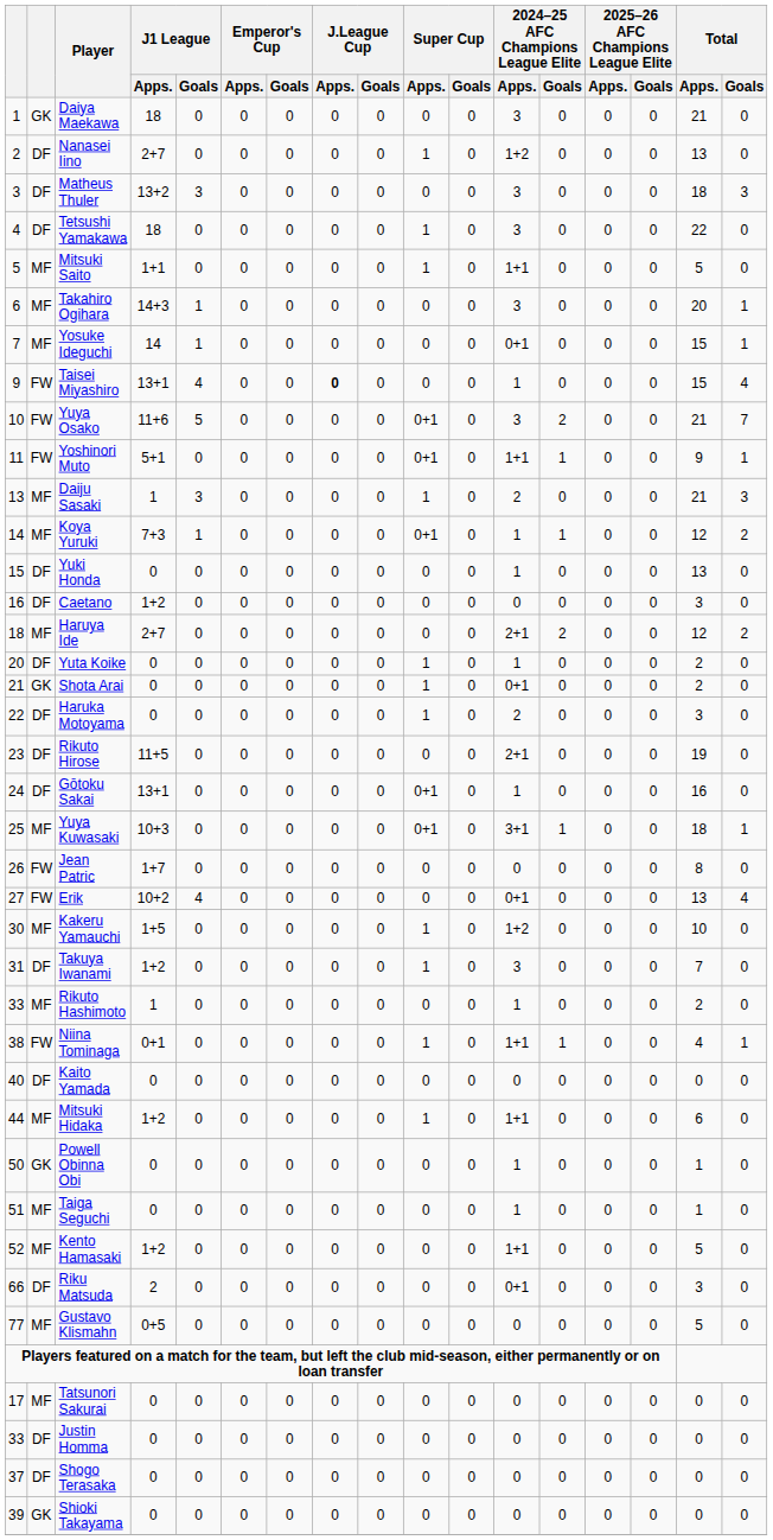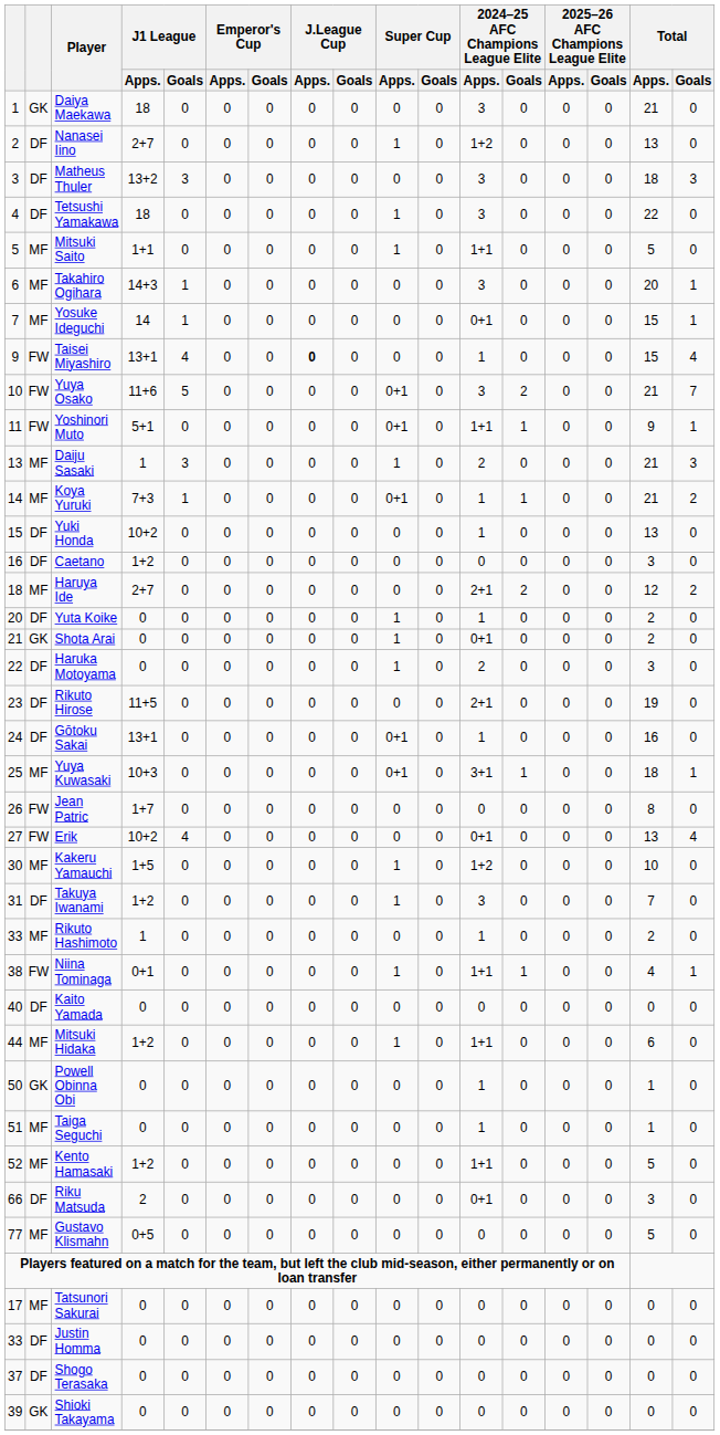 <table class="wikitable" style="text-align:center; font-size:100%; width:90%;">
 <tr>
 <th rowspan=2></th>
 <th rowspan=2></th>
 <th rowspan=2 width="200">Player</th>
 <th colspan=2 width="105">J1 League</th>
 <th colspan=2 width="105">Emperor's Cup</th>
 <th colspan=2 width="105">J.League Cup</th>
 <th colspan=2 width="105">Super Cup</th>
 <th colspan=2 width="105">2024–25 AFC Champions League Elite</th>
 <th colspan=2 width="105">2025–26 AFC Champions League Elite</th>
 <th colspan=2 width="130">Total</th>
 </tr>
 <tr>
 <th>Apps.</th>
 <th> Goals</th>
 <th>Apps.</th>
 <th> Goals</th>
 <th>Apps.</th>
 <th> Goals</th>
 <th>Apps.</th>
 <th> Goals</th>
 <th>Apps.</th>
 <th> Goals</th>
 <th>Apps.</th>
 <th> Goals</th>
 <th>Apps.</th>
 <th> Goals</th>
 </tr>
 <tr>
 <td>1</td>
 <td>GK</td>
 <td style="text-align:left"> <a href='#'>Daiya Maekawa</a></td>
 <td>18</td>
 <td>0</td>
 <td>0</td>
 <td>0</td>
 <td>0</td>
 <td>0</td>
 <td>0</td>
 <td>0</td>
 <td>3</td>
 <td>0</td>
 <td>0</td>
 <td>0</td>
 <td>21</td>
 <td>0</td>
 </tr>
 <tr>
 <td>2</td>
 <td>DF</td>
 <td style="text-align:left"> <a href='#'>Nanasei Iino</a></td>
 <td>2+7</td>
 <td>0</td>
 <td>0</td>
 <td>0</td>
 <td>0</td>
 <td>0</td>
 <td>1</td>
 <td>0</td>
 <td>1+2</td>
 <td>0</td>
 <td>0</td>
 <td>0</td>
 <td>13</td>
 <td>0</td>
 </tr>
 <tr>
 <td>3</td>
 <td>DF</td>
 <td style="text-align:left"> <a href='#'>Matheus Thuler</a></td>
 <td>13+2</td>
 <td>3</td>
 <td>0</td>
 <td>0</td>
 <td>0</td>
 <td>0</td>
 <td>0</td>
 <td>0</td>
 <td>3</td>
 <td>0</td>
 <td>0</td>
 <td>0</td>
 <td>18</td>
 <td>3</td>
 </tr>
 <tr>
 <td>4</td>
 <td>DF</td>
 <td style="text-align:left"> <a href='#'>Tetsushi Yamakawa</a></td>
 <td>18</td>
 <td>0</td>
 <td>0</td>
 <td>0</td>
 <td>0</td>
 <td>0</td>
 <td>1</td>
 <td>0</td>
 <td>3</td>
 <td>0</td>
 <td>0</td>
 <td>0</td>
 <td>22</td>
 <td>0</td>
 </tr>
 <tr>
 <td>5</td>
 <td>MF</td>
 <td style="text-align:left"> <a href='#'>Mitsuki Saito</a></td>
 <td>1+1</td>
 <td>0</td>
 <td>0</td>
 <td>0</td>
 <td>0</td>
 <td>0</td>
 <td>1</td>
 <td>0</td>
 <td>1+1</td>
 <td>0</td>
 <td>0</td>
 <td>0</td>
 <td>5</td>
 <td>0</td>
 </tr>
 <tr>
 <td>6</td>
 <td>MF</td>
 <td style="text-align:left"> <a href='#'>Takahiro Ogihara</a></td>
 <td>14+3</td>
 <td>1</td>
 <td>0</td>
 <td>0</td>
 <td>0</td>
 <td>0</td>
 <td>0</td>
 <td>0</td>
 <td>3</td>
 <td>0</td>
 <td>0</td>
 <td>0</td>
 <td>20</td>
 <td>1</td>
 </tr>
 <tr>
 <td>7</td>
 <td>MF</td>
 <td style="text-align:left"> <a href='#'>Yosuke Ideguchi</a></td>
 <td>14</td>
 <td>1</td>
 <td>0</td>
 <td>0</td>
 <td>0</td>
 <td>0</td>
 <td>0</td>
 <td>0</td>
 <td>0+1</td>
 <td>0</td>
 <td>0</td>
 <td>0</td>
 <td>15</td>
 <td>1</td>
 </tr>
 <tr>
 <td>9</td>
 <td>FW</td>
 <td style="text-align:left"> <a href='#'>Taisei Miyashiro</a></td>
 <td>13+1</td>
 <td>4</td>
 <td>0</td>
 <td>0</td>
 <td><strong>0</strong></td>
 <td>0</td>
 <td>0</td>
 <td>0</td>
 <td>1</td>
 <td>0</td>
 <td>0</td>
 <td>0</td>
 <td>15</td>
 <td>4</td>
 </tr>
 <tr>
 <td>10</td>
 <td>FW</td>
 <td style="text-align:left"> <a href='#'>Yuya Osako</a></td>
 <td>11+6</td>
 <td>5</td>
 <td>0</td>
 <td>0</td>
 <td>0</td>
 <td>0</td>
 <td>0+1</td>
 <td>0</td>
 <td>3</td>
 <td>2</td>
 <td>0</td>
 <td>0</td>
 <td>21</td>
 <td>7</td>
 </tr>
 <tr>
 <td>11</td>
 <td>FW</td>
 <td style="text-align:left"> <a href='#'>Yoshinori Muto</a></td>
 <td>5+1</td>
 <td>0</td>
 <td>0</td>
 <td>0</td>
 <td>0</td>
 <td>0</td>
 <td>0+1</td>
 <td>0</td>
 <td>1+1</td>
 <td>1</td>
 <td>0</td>
 <td>0</td>
 <td>9</td>
 <td>1</td>
 </tr>
 <tr>
 <td>13</td>
 <td>MF</td>
 <td style="text-align:left"> <a href='#'>Daiju Sasaki</a></td>
 <td>1</td>
 <td>3</td>
 <td>0</td>
 <td>0</td>
 <td>0</td>
 <td>0</td>
 <td>1</td>
 <td>0</td>
 <td>2</td>
 <td>0</td>
 <td>0</td>
 <td>0</td>
 <td>21</td>
 <td>3</td>
 </tr>
 <tr>
 <td>14</td>
 <td>MF</td>
 <td style="text-align:left"> <a href='#'>Koya Yuruki</a></td>
 <td>7+3</td>
 <td>1</td>
 <td>0</td>
 <td>0</td>
 <td>0</td>
 <td>0</td>
 <td>0+1</td>
 <td>0</td>
 <td>1</td>
 <td>1</td>
 <td>0</td>
 <td>0</td>
-<td>12</td>
+<td>21</td>
 <td>2</td>
 </tr>
 <tr>
 <td>15</td>
 <td>DF</td>
 <td style="text-align:left"> <a href='#'>Yuki Honda</a></td>
-<td>0</td>
+<td>10+2</td>
 <td>0</td>
 <td>0</td>
 <td>0</td>
 <td>0</td>
 <td>0</td>
 <td>0</td>
 <td>0</td>
 <td>1</td>
 <td>0</td>
 <td>0</td>
 <td>0</td>
 <td>13</td>
 <td>0</td>
 </tr>
 <tr>
 <td>16</td>
 <td>DF</td>
 <td style="text-align:left"> <a href='#'>Caetano</a></td>
 <td>1+2</td>
 <td>0</td>
 <td>0</td>
 <td>0</td>
 <td>0</td>
 <td>0</td>
 <td>0</td>
 <td>0</td>
 <td>0</td>
 <td>0</td>
 <td>0</td>
 <td>0</td>
 <td>3</td>
 <td>0</td>
 </tr>
 <tr>
 <td>18</td>
 <td>MF</td>
 <td style="text-align:left"> <a href='#'>Haruya Ide</a></td>
 <td>2+7</td>
 <td>0</td>
 <td>0</td>
 <td>0</td>
 <td>0</td>
 <td>0</td>
 <td>0</td>
 <td>0</td>
 <td>2+1</td>
 <td>2</td>
 <td>0</td>
 <td>0</td>
 <td>12</td>
 <td>2</td>
 </tr>
 <tr>
 <td>20</td>
 <td>DF</td>
 <td style="text-align:left"> <a href='#'>Yuta Koike</a></td>
 <td>0</td>
 <td>0</td>
 <td>0</td>
 <td>0</td>
 <td>0</td>
 <td>0</td>
 <td>1</td>
 <td>0</td>
 <td>1</td>
 <td>0</td>
 <td>0</td>
 <td>0</td>
 <td>2</td>
 <td>0</td>
 </tr>
 <tr>
 <td>21</td>
 <td>GK</td>
 <td style="text-align:left"> <a href='#'>Shota Arai</a></td>
 <td>0</td>
 <td>0</td>
 <td>0</td>
 <td>0</td>
 <td>0</td>
 <td>0</td>
 <td>1</td>
 <td>0</td>
 <td>0+1</td>
 <td>0</td>
 <td>0</td>
 <td>0</td>
 <td>2</td>
 <td>0</td>
 </tr>
 <tr>
 <td>22</td>
 <td>DF</td>
 <td style="text-align:left"> <a href='#'>Haruka Motoyama</a></td>
 <td>0</td>
 <td>0</td>
 <td>0</td>
 <td>0</td>
 <td>0</td>
 <td>0</td>
 <td>1</td>
 <td>0</td>
 <td>2</td>
 <td>0</td>
 <td>0</td>
 <td>0</td>
 <td>3</td>
 <td>0</td>
 </tr>
 <tr>
 <td>23</td>
 <td>DF</td>
 <td style="text-align:left"> <a href='#'>Rikuto Hirose</a></td>
 <td>11+5</td>
 <td>0</td>
 <td>0</td>
 <td>0</td>
 <td>0</td>
 <td>0</td>
 <td>0</td>
 <td>0</td>
 <td>2+1</td>
 <td>0</td>
 <td>0</td>
 <td>0</td>
 <td>19</td>
 <td>0</td>
 </tr>
 <tr>
 <td>24</td>
 <td>DF</td>
 <td style="text-align:left"> <a href='#'>Gōtoku Sakai</a></td>
 <td>13+1</td>
 <td>0</td>
 <td>0</td>
 <td>0</td>
 <td>0</td>
 <td>0</td>
 <td>0+1</td>
 <td>0</td>
 <td>1</td>
 <td>0</td>
 <td>0</td>
 <td>0</td>
 <td>16</td>
 <td>0</td>
 </tr>
 <tr>
 <td>25</td>
 <td>MF</td>
 <td style="text-align:left"> <a href='#'>Yuya Kuwasaki</a></td>
 <td>10+3</td>
 <td>0</td>
 <td>0</td>
 <td>0</td>
 <td>0</td>
 <td>0</td>
 <td>0+1</td>
 <td>0</td>
 <td>3+1</td>
 <td>1</td>
 <td>0</td>
 <td>0</td>
 <td>18</td>
 <td>1</td>
 </tr>
 <tr>
 <td>26</td>
 <td>FW</td>
 <td style="text-align:left"> <a href='#'>Jean Patric</a></td>
 <td>1+7</td>
 <td>0</td>
 <td>0</td>
 <td>0</td>
 <td>0</td>
 <td>0</td>
 <td>0</td>
 <td>0</td>
 <td>0</td>
 <td>0</td>
 <td>0</td>
 <td>0</td>
 <td>8</td>
 <td>0</td>
 </tr>
 <tr>
 <td>27</td>
 <td>FW</td>
 <td style="text-align:left"> <a href='#'>Erik</a></td>
 <td>10+2</td>
 <td>4</td>
 <td>0</td>
 <td>0</td>
 <td>0</td>
 <td>0</td>
 <td>0</td>
 <td>0</td>
 <td>0+1</td>
 <td>0</td>
 <td>0</td>
 <td>0</td>
 <td>13</td>
 <td>4</td>
 </tr>
 <tr>
 <td>30</td>
 <td>MF</td>
 <td style="text-align:left"> <a href='#'>Kakeru Yamauchi</a></td>
 <td>1+5</td>
 <td>0</td>
 <td>0</td>
 <td>0</td>
 <td>0</td>
 <td>0</td>
 <td>1</td>
 <td>0</td>
 <td>1+2</td>
 <td>0</td>
 <td>0</td>
 <td>0</td>
 <td>10</td>
 <td>0</td>
 </tr>
 <tr>
 <td>31</td>
 <td>DF</td>
 <td style="text-align:left"> <a href='#'>Takuya Iwanami</a></td>
 <td>1+2</td>
 <td>0</td>
 <td>0</td>
 <td>0</td>
 <td>0</td>
 <td>0</td>
 <td>1</td>
 <td>0</td>
 <td>3</td>
 <td>0</td>
 <td>0</td>
 <td>0</td>
 <td>7</td>
 <td>0</td>
 </tr>
 <tr>
 <td>33</td>
 <td>MF</td>
 <td style="text-align:left"> <a href='#'>Rikuto Hashimoto</a></td>
 <td>1</td>
 <td>0</td>
 <td>0</td>
 <td>0</td>
 <td>0</td>
 <td>0</td>
 <td>0</td>
 <td>0</td>
 <td>1</td>
 <td>0</td>
 <td>0</td>
 <td>0</td>
 <td>2</td>
 <td>0</td>
 </tr>
 <tr>
 <td>38</td>
 <td>FW</td>
 <td style="text-align:left"> <a href='#'>Niina Tominaga</a></td>
 <td>0+1</td>
 <td>0</td>
 <td>0</td>
 <td>0</td>
 <td>0</td>
 <td>0</td>
 <td>1</td>
 <td>0</td>
 <td>1+1</td>
 <td>1</td>
 <td>0</td>
 <td>0</td>
 <td>4</td>
 <td>1</td>
 </tr>
 <tr>
 <td>40</td>
 <td>DF</td>
 <td style="text-align:left"> <a href='#'>Kaito Yamada</a></td>
 <td>0</td>
 <td>0</td>
 <td>0</td>
 <td>0</td>
 <td>0</td>
 <td>0</td>
 <td>0</td>
 <td>0</td>
 <td>0</td>
 <td>0</td>
 <td>0</td>
 <td>0</td>
 <td>0</td>
 <td>0</td>
 </tr>
 <tr>
 <td>44</td>
 <td>MF</td>
 <td style="text-align:left"> <a href='#'>Mitsuki Hidaka</a></td>
 <td>1+2</td>
 <td>0</td>
 <td>0</td>
 <td>0</td>
 <td>0</td>
 <td>0</td>
 <td>1</td>
 <td>0</td>
 <td>1+1</td>
 <td>0</td>
 <td>0</td>
 <td>0</td>
 <td>6</td>
 <td>0</td>
 </tr>
 <tr>
 <td>50</td>
 <td>GK</td>
 <td style="text-align:left"> <a href='#'>Powell Obinna Obi</a></td>
 <td>0</td>
 <td>0</td>
 <td>0</td>
 <td>0</td>
 <td>0</td>
 <td>0</td>
 <td>0</td>
 <td>0</td>
 <td>1</td>
 <td>0</td>
 <td>0</td>
 <td>0</td>
 <td>1</td>
 <td>0</td>
 </tr>
 <tr>
 <td>51</td>
 <td>MF</td>
 <td style="text-align:left"> <a href='#'>Taiga Seguchi</a></td>
 <td>0</td>
 <td>0</td>
 <td>0</td>
 <td>0</td>
 <td>0</td>
 <td>0</td>
 <td>0</td>
 <td>0</td>
 <td>1</td>
 <td>0</td>
 <td>0</td>
 <td>0</td>
 <td>1</td>
 <td>0</td>
 </tr>
 <tr>
 <td>52</td>
 <td>MF</td>
 <td style="text-align:left"> <a href='#'>Kento Hamasaki</a></td>
 <td>1+2</td>
 <td>0</td>
 <td>0</td>
 <td>0</td>
 <td>0</td>
 <td>0</td>
 <td>0</td>
 <td>0</td>
 <td>1+1</td>
 <td>0</td>
 <td>0</td>
 <td>0</td>
 <td>5</td>
 <td>0</td>
 </tr>
 <tr>
 <td>66</td>
 <td>DF</td>
 <td style="text-align:left"> <a href='#'>Riku Matsuda</a></td>
 <td>2</td>
 <td>0</td>
 <td>0</td>
 <td>0</td>
 <td>0</td>
 <td>0</td>
 <td>0</td>
 <td>0</td>
 <td>0+1</td>
 <td>0</td>
 <td>0</td>
 <td>0</td>
 <td>3</td>
 <td>0</td>
 </tr>
 <tr>
 <td>77</td>
 <td>MF</td>
 <td style="text-align:left"> <a href='#'>Gustavo Klismahn</a></td>
 <td>0+5</td>
 <td>0</td>
 <td>0</td>
 <td>0</td>
 <td>0</td>
 <td>0</td>
 <td>0</td>
 <td>0</td>
 <td>0</td>
 <td>0</td>
 <td>0</td>
 <td>0</td>
 <td>5</td>
 <td>0</td>
 </tr>
 <tr>
 <td colspan="15"><strong>Players featured on a match for the team, but left the club mid-season, either permanently or on loan transfer</strong></td>
 </tr>
 <tr>
 <td>17</td>
 <td>MF</td>
 <td style="text-align:left"> <a href='#'>Tatsunori Sakurai</a></td>
 <td>0</td>
 <td>0</td>
 <td>0</td>
 <td>0</td>
 <td>0</td>
 <td>0</td>
 <td>0</td>
 <td>0</td>
 <td>0</td>
 <td>0</td>
 <td>0</td>
 <td>0</td>
 <td>0</td>
 <td>0</td>
 </tr>
 <tr>
 <td>33</td>
 <td>DF</td>
 <td style="text-align:left"> <a href='#'>Justin Homma</a></td>
 <td>0</td>
 <td>0</td>
 <td>0</td>
 <td>0</td>
 <td>0</td>
 <td>0</td>
 <td>0</td>
 <td>0</td>
 <td>0</td>
 <td>0</td>
 <td>0</td>
 <td>0</td>
 <td>0</td>
 <td>0</td>
 </tr>
 <tr>
 <td>37</td>
 <td>DF</td>
 <td style="text-align:left"> <a href='#'>Shogo Terasaka</a></td>
 <td>0</td>
 <td>0</td>
 <td>0</td>
 <td>0</td>
 <td>0</td>
 <td>0</td>
 <td>0</td>
 <td>0</td>
 <td>0</td>
 <td>0</td>
 <td>0</td>
 <td>0</td>
 <td>0</td>
 <td>0</td>
 </tr>
 <tr>
 <td>39</td>
 <td>GK</td>
 <td style="text-align:left"> <a href='#'>Shioki Takayama</a></td>
 <td>0</td>
 <td>0</td>
 <td>0</td>
 <td>0</td>
 <td>0</td>
 <td>0</td>
 <td>0</td>
 <td>0</td>
 <td>0</td>
 <td>0</td>
 <td>0</td>
 <td>0</td>
 <td>0</td>
 <td>0</td>
 </tr>
 <tr>
 </tr>
 </table>
